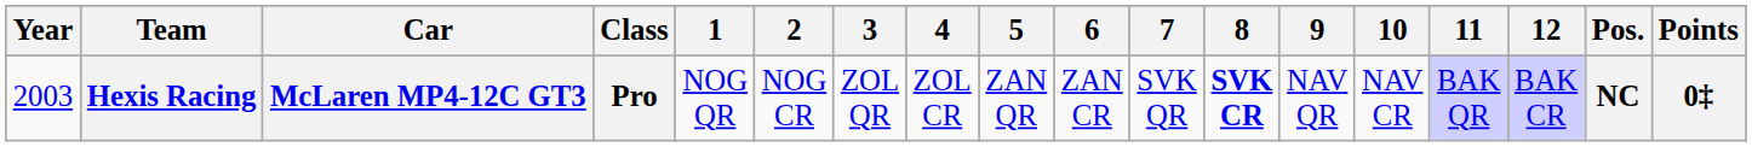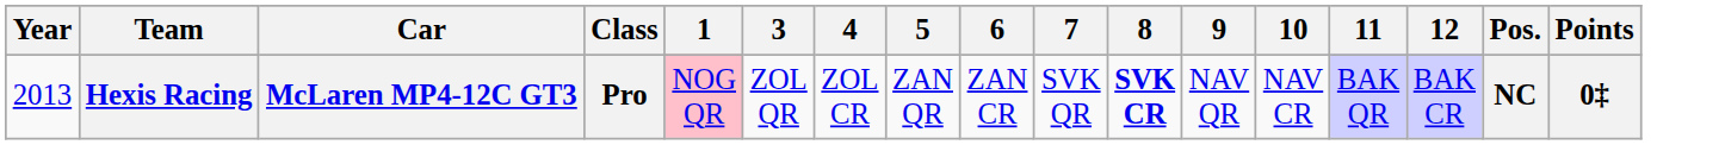 <table class="wikitable" border="1" style="text-align:center; font-size:90%;">
 <tr>
 <th>Year</th>
 <th>Team</th>
 <th>Car</th>
 <th>Class</th>
 <th>1</th>
-<th>2</th>
 <th>3</th>
 <th>4</th>
 <th>5</th>
 <th>6</th>
 <th>7</th>
 <th>8</th>
 <th>9</th>
 <th>10</th>
 <th>11</th>
 <th>12</th>
 <th>Pos.</th>
 <th>Points</th>
 </tr>
 <tr>
-<td><a href='#'>2003</a></td>
+<td><a href='#'>2013</a></td>
 <th><a href='#'>Hexis Racing</a></th>
 <th><a href='#'>McLaren MP4-12C GT3</a></th>
 <th>Pro</th>
-<td><a href='#'>NOG<br>QR</a></td>
-<td><a href='#'>NOG<br>CR</a></td>
+<td style="background: pink;"><a href='#'>NOG<br>QR</a></td>
 <td><a href='#'>ZOL<br>QR</a></td>
 <td><a href='#'>ZOL<br>CR</a></td>
 <td><a href='#'>ZAN<br>QR</a></td>
 <td><a href='#'>ZAN<br>CR</a></td>
 <td><a href='#'>SVK<br>QR</a></td>
 <td><strong><a href='#'>SVK<br>CR</a></strong></td>
 <td><a href='#'>NAV<br>QR</a></td>
 <td><a href='#'>NAV<br>CR</a></td>
 <td style="background:#CFCFFF;"><a href='#'>BAK<br>QR</a><br></td>
 <td style="background:#CFCFFF;"><a href='#'>BAK<br>CR</a><br></td>
 <th>NC</th>
 <th>0‡</th>
 </tr>
 </table>
